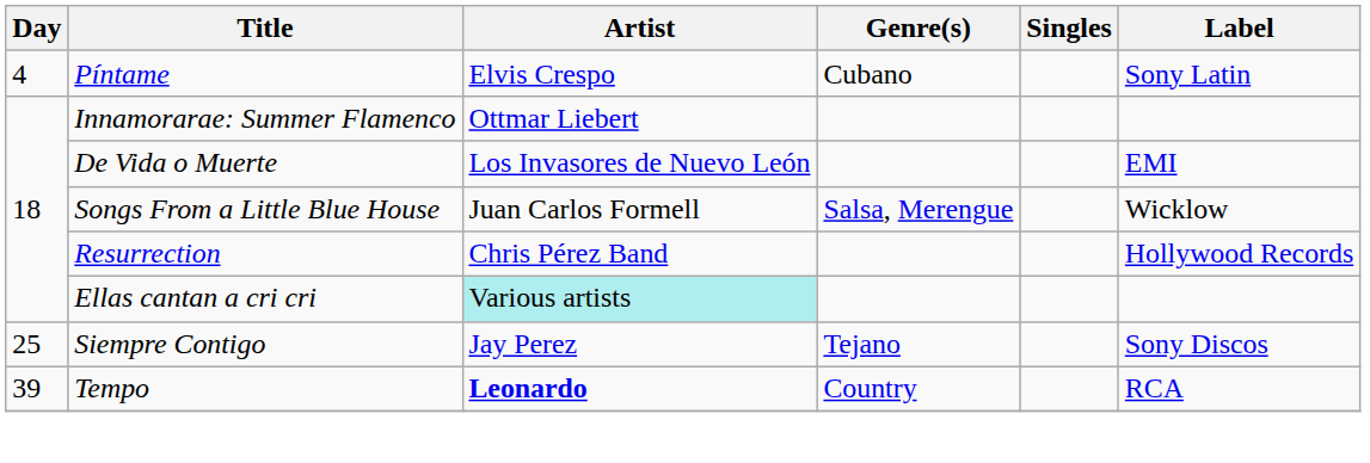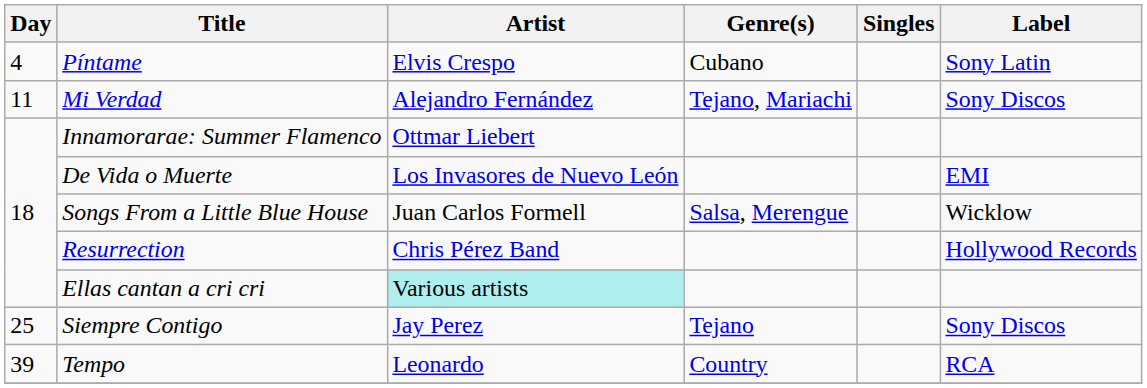 <table class="wikitable sortable" style="text-align: left;">
 <tr>
 <th>Day</th>
 <th>Title</th>
 <th>Artist</th>
 <th>Genre(s)</th>
 <th>Singles</th>
 <th>Label</th>
 </tr>
 <tr>
 <td>4</td>
 <td><em><a href='#'>Píntame</a></em></td>
 <td><a href='#'>Elvis Crespo</a></td>
 <td>Cubano</td>
 <td></td>
 <td><a href='#'>Sony Latin</a></td>
+</tr>
+<tr>
+<td>11</td>
+<td><em><a href='#'>Mi Verdad</a></em></td>
+<td><a href='#'>Alejandro Fernández</a></td>
+<td><a href='#'>Tejano</a>, <a href='#'>Mariachi</a></td>
+<td></td>
+<td><a href='#'>Sony Discos</a></td>
 </tr>
 <tr>
 <td rowspan="5">18</td>
 <td><em>Innamorarae: Summer Flamenco</em></td>
 <td><a href='#'>Ottmar Liebert</a></td>
 <td></td>
 <td></td>
 <td></td>
 </tr>
 <tr>
 <td><em>De Vida o Muerte</em></td>
 <td><a href='#'>Los Invasores de Nuevo León</a></td>
 <td></td>
 <td></td>
 <td><a href='#'>EMI</a></td>
 </tr>
 <tr>
 <td><em>Songs From a Little Blue House</em></td>
 <td>Juan Carlos Formell</td>
 <td><a href='#'>Salsa</a>, <a href='#'>Merengue</a></td>
 <td></td>
 <td>Wicklow</td>
 </tr>
 <tr>
 <td><em><a href='#'>Resurrection</a></em></td>
 <td><a href='#'>Chris Pérez Band</a></td>
 <td></td>
 <td></td>
 <td><a href='#'>Hollywood Records</a></td>
 </tr>
 <tr>
 <td><em>Ellas cantan a cri cri</em></td>
 <td style="background: paleturquoise;">Various artists</td>
 <td></td>
 <td></td>
 <td></td>
 </tr>
 <tr>
 <td>25</td>
 <td><em>Siempre Contigo</em></td>
 <td><a href='#'>Jay Perez</a></td>
 <td><a href='#'>Tejano</a></td>
 <td></td>
 <td><a href='#'>Sony Discos</a></td>
 </tr>
 <tr>
 <td>39</td>
 <td><em>Tempo</em></td>
-<td><strong><a href='#'>Leonardo</a></strong></td>
+<td><a href='#'>Leonardo</a></td>
 <td><a href='#'>Country</a></td>
 <td></td>
 <td><a href='#'>RCA</a></td>
 </tr>
 <tr>
 </tr>
 </table>
